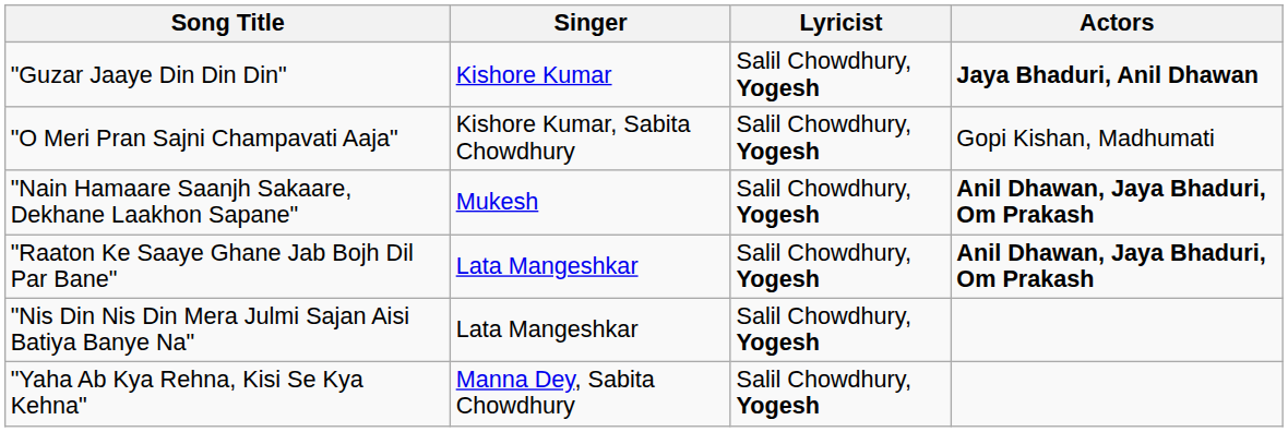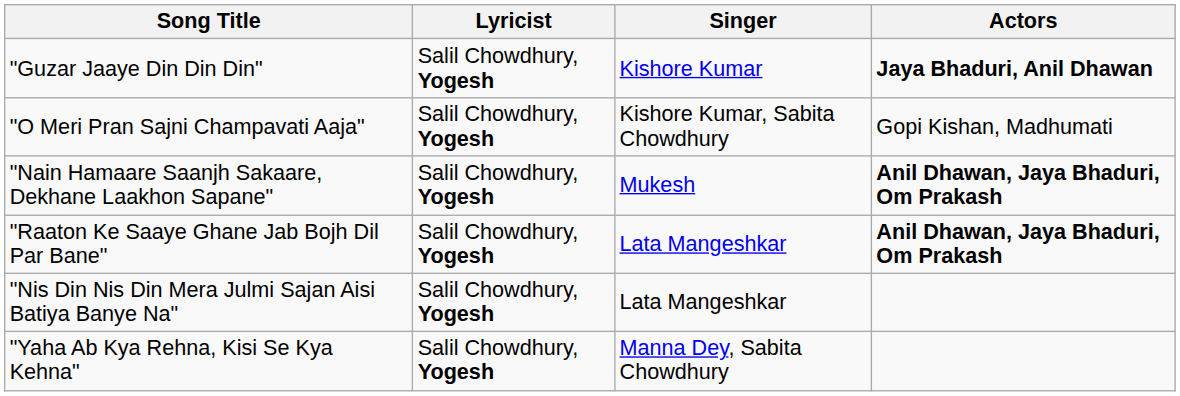 <table class="wikitable">
 <tr>
 <th>Song Title</th>
+<th>Lyricist</th>
 <th>Singer</th>
-<th>Lyricist</th>
 <th>Actors</th>
 </tr>
 <tr>
 <td>"Guzar Jaaye Din Din Din"</td>
+<td>Salil Chowdhury, <strong>Yogesh</strong></td>
 <td><a href='#'>Kishore Kumar</a></td>
-<td>Salil Chowdhury, <strong>Yogesh</strong></td>
 <td><strong>Jaya Bhaduri, Anil Dhawan</strong></td>
 </tr>
 <tr>
 <td>"O Meri Pran Sajni Champavati Aaja"</td>
+<td>Salil Chowdhury, <strong>Yogesh</strong></td>
 <td>Kishore Kumar, Sabita Chowdhury</td>
-<td>Salil Chowdhury, <strong>Yogesh</strong></td>
 <td>Gopi Kishan, Madhumati</td>
 </tr>
 <tr>
 <td>"Nain Hamaare Saanjh Sakaare, Dekhane Laakhon Sapane"</td>
+<td>Salil Chowdhury, <strong>Yogesh</strong></td>
 <td><a href='#'>Mukesh</a></td>
-<td>Salil Chowdhury, <strong>Yogesh</strong></td>
 <td><strong>Anil Dhawan, Jaya Bhaduri, Om Prakash</strong></td>
 </tr>
 <tr>
 <td>"Raaton Ke Saaye Ghane Jab Bojh Dil Par Bane"</td>
+<td>Salil Chowdhury, <strong>Yogesh</strong></td>
 <td><a href='#'>Lata Mangeshkar</a></td>
-<td>Salil Chowdhury, <strong>Yogesh</strong></td>
 <td><strong>Anil Dhawan, Jaya Bhaduri, Om Prakash</strong></td>
 </tr>
 <tr>
 <td>"Nis Din Nis Din Mera Julmi Sajan Aisi Batiya Banye Na"</td>
+<td>Salil Chowdhury, <strong>Yogesh</strong></td>
 <td>Lata Mangeshkar</td>
-<td>Salil Chowdhury, <strong>Yogesh</strong></td>
 <td></td>
 </tr>
 <tr>
 <td>"Yaha Ab Kya Rehna, Kisi Se Kya Kehna"</td>
+<td>Salil Chowdhury, <strong>Yogesh</strong></td>
 <td><a href='#'>Manna Dey</a>, Sabita Chowdhury</td>
-<td>Salil Chowdhury, <strong>Yogesh</strong></td>
 <td></td>
 </tr>
 </table>
